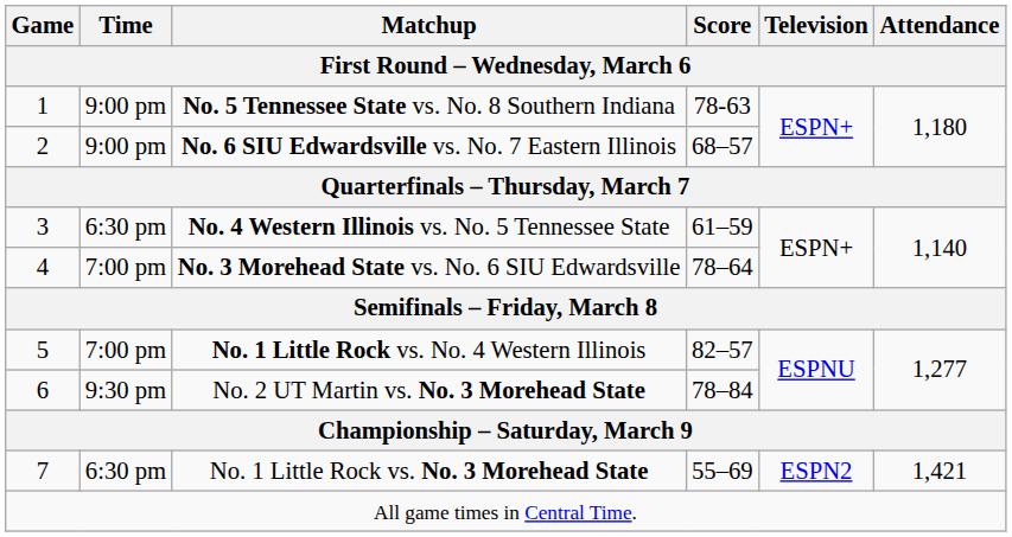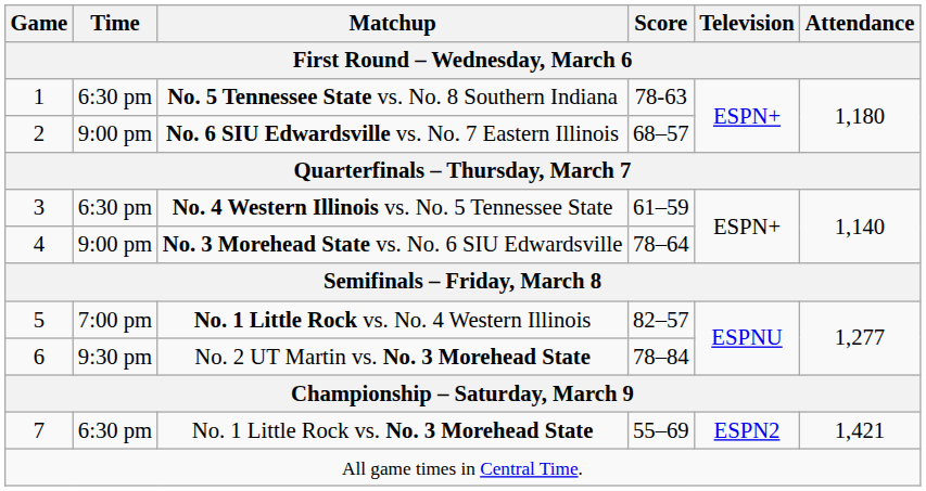 <table class="wikitable" style="font-size: 95%;text-align:center">
 <tr>
 <th>Game</th>
 <th>Time</th>
 <th>Matchup</th>
 <th>Score</th>
 <th>Television</th>
 <th>Attendance</th>
 </tr>
 <tr>
 <th colspan="6">First Round – Wednesday, March 6</th>
 </tr>
 <tr>
 <td>1</td>
-<td>9:00 pm</td>
+<td>6:30 pm</td>
 <td><strong>No. 5 Tennessee State</strong> vs. No. 8 Southern Indiana</td>
 <td>78-63</td>
 <td rowspan="2"><a href='#'>ESPN+</a></td>
 <td rowspan="2">1,180</td>
 </tr>
 <tr>
 <td>2</td>
 <td>9:00 pm</td>
 <td><strong>No. 6 SIU Edwardsville</strong> vs. No. 7 Eastern Illinois</td>
 <td>68–57</td>
 </tr>
 <tr>
 <th colspan="6">Quarterfinals – Thursday, March 7</th>
 </tr>
 <tr>
 <td>3</td>
 <td>6:30 pm</td>
 <td><strong>No. 4 Western Illinois</strong> vs. No. 5 Tennessee State</td>
 <td>61–59</td>
 <td rowspan="2">ESPN+</td>
 <td rowspan="2">1,140</td>
 </tr>
 <tr>
 <td>4</td>
-<td>7:00 pm</td>
+<td>9:00 pm</td>
 <td><strong>No. 3 Morehead State</strong> vs. No. 6 SIU Edwardsville</td>
 <td>78–64</td>
 </tr>
 <tr>
 <th colspan="6">Semifinals – Friday, March 8</th>
 </tr>
 <tr>
 <td>5</td>
 <td>7:00 pm</td>
 <td><strong>No. 1 Little Rock</strong> vs. No. 4 Western Illinois</td>
 <td>82–57</td>
 <td rowspan="2"><a href='#'>ESPNU</a></td>
 <td rowspan="2">1,277</td>
 </tr>
 <tr>
 <td>6</td>
 <td>9:30 pm</td>
 <td>No. 2 UT Martin vs. <strong>No. 3 Morehead State</strong></td>
 <td>78–84</td>
 </tr>
 <tr>
 <th colspan="6">Championship – Saturday, March 9</th>
 </tr>
 <tr>
 <td>7</td>
 <td>6:30 pm</td>
 <td>No. 1 Little Rock vs. <strong>No. 3 Morehead State</strong></td>
 <td>55–69</td>
 <td><a href='#'>ESPN2</a></td>
 <td>1,421</td>
 </tr>
 <tr>
 <td colspan="6"><small>All game times in <a href='#'>Central Time</a>.</small></td>
 </tr>
 </table>
